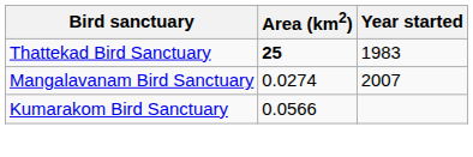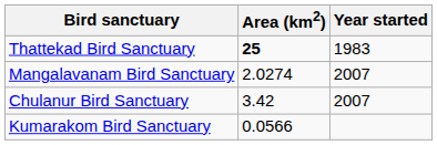 <table class="wikitable sortable">
 <tr>
 <th>Bird sanctuary</th>
 <th>Area (km<sup>2</sup>)</th>
 <th>Year started</th>
 </tr>
 <tr>
 <td><a href='#'>Thattekad Bird Sanctuary</a></td>
 <td><strong>25</strong></td>
 <td>1983</td>
 </tr>
 <tr>
 <td><a href='#'>Mangalavanam Bird Sanctuary</a></td>
-<td>0.0274</td>
+<td>2.0274</td>
+<td>2007</td>
+</tr>
+<tr>
+<td><a href='#'>Chulanur Bird Sanctuary</a></td>
+<td>3.42</td>
 <td>2007</td>
 </tr>
 <tr>
 <td><a href='#'>Kumarakom Bird Sanctuary</a></td>
 <td>0.0566</td>
 <td></td>
 </tr>
 </table>
